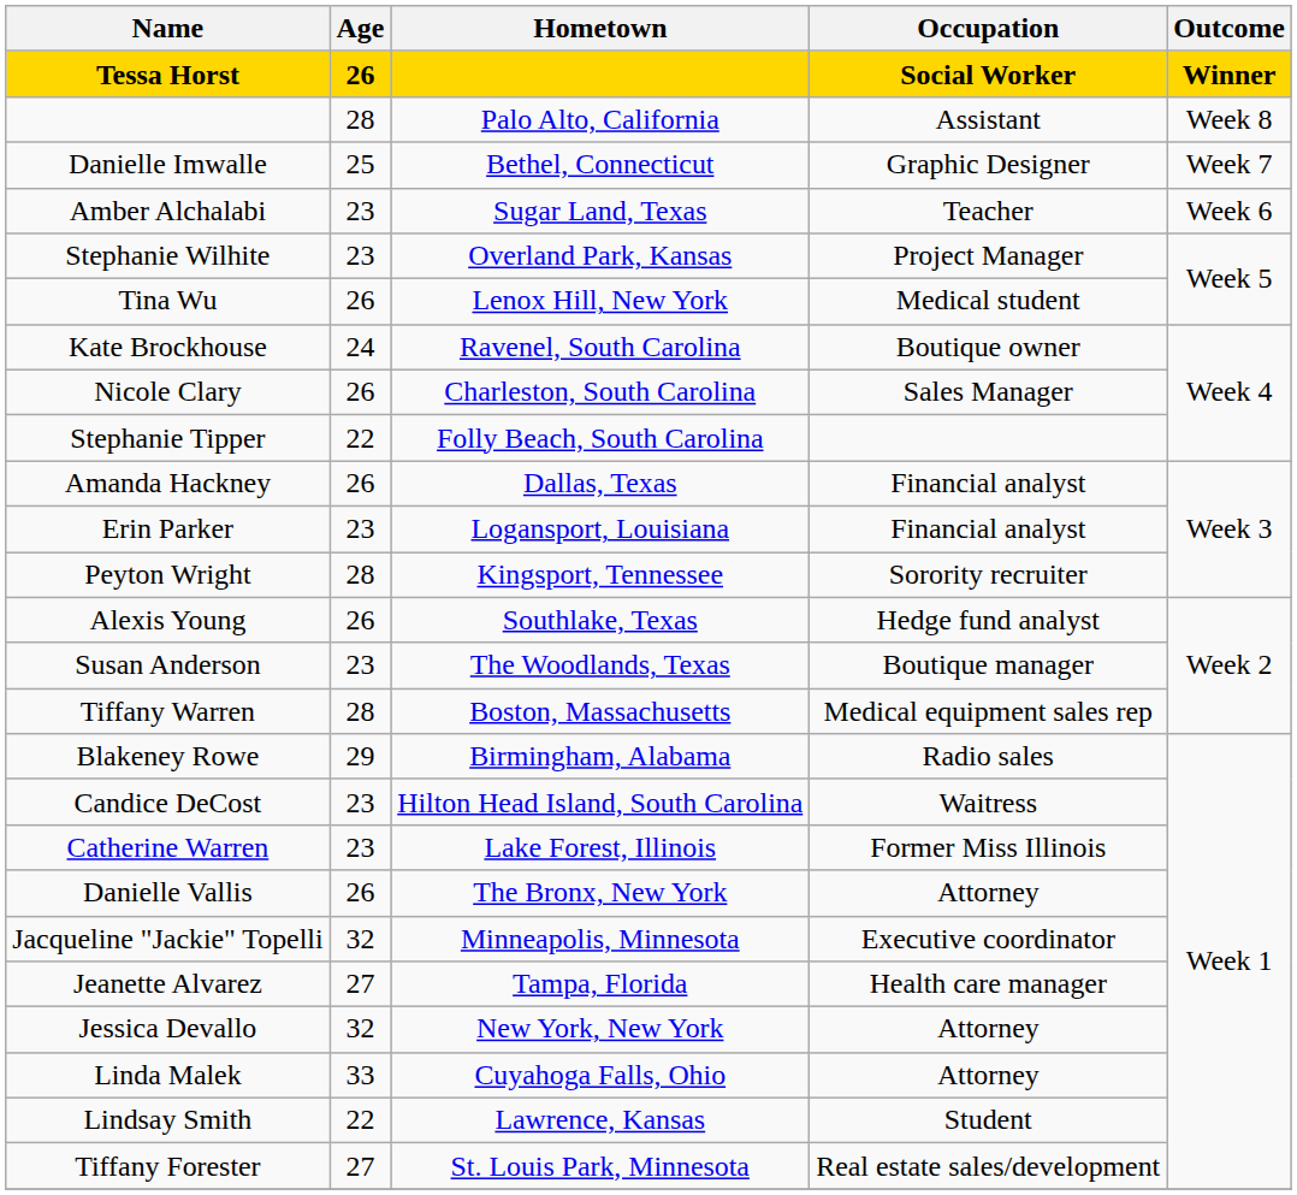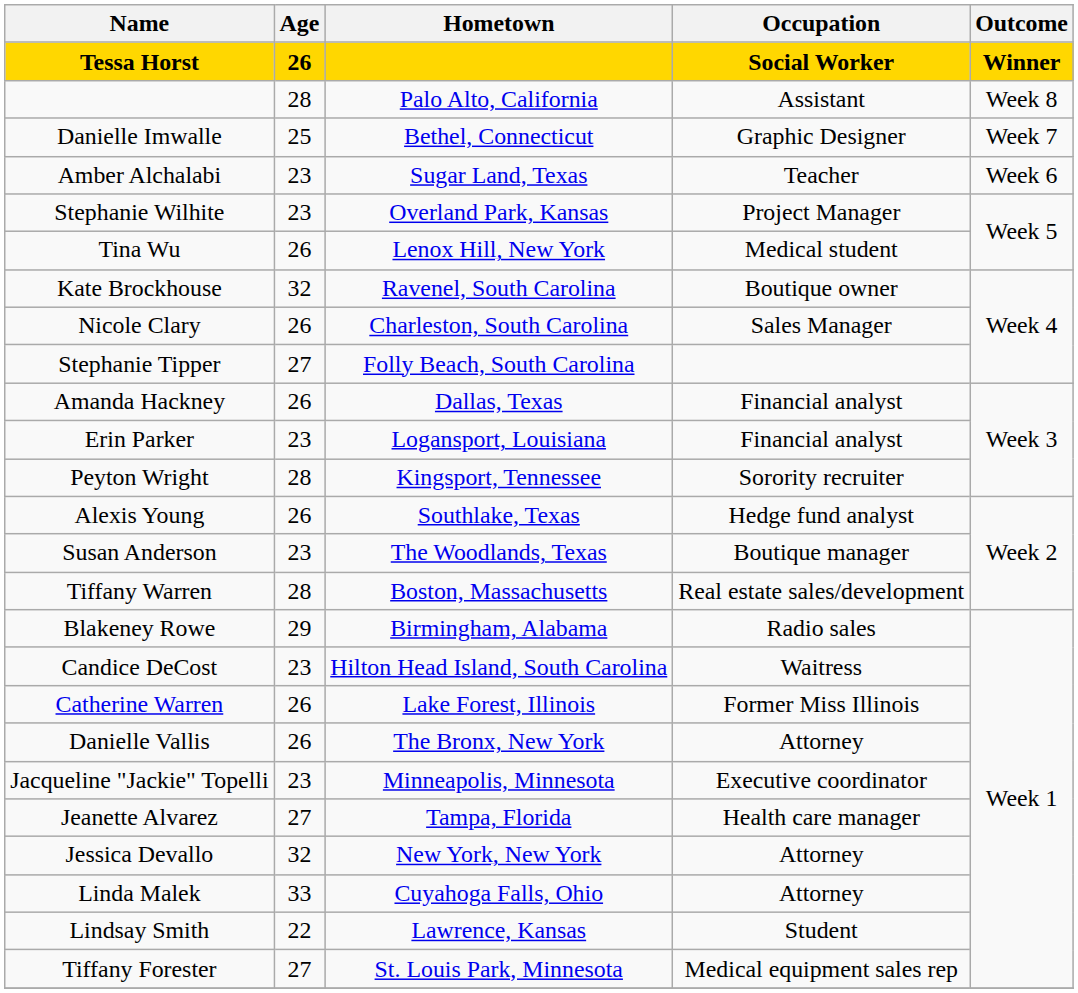 <table class="wikitable sortable" style="text-align:center;">
 <tr>
 <th>Name</th>
 <th>Age</th>
 <th>Hometown</th>
 <th>Occupation</th>
 <th>Outcome</th>
 </tr>
 <tr bgcolor="gold">
 <td><strong>Tessa Horst</strong></td>
 <td><strong>26</strong></td>
 <td><strong></strong></td>
 <td><strong>Social Worker</strong></td>
 <td><strong>Winner</strong></td>
 </tr>
 <tr>
 <td></td>
 <td>28</td>
 <td><a href='#'>Palo Alto, California</a></td>
 <td>Assistant</td>
 <td>Week 8</td>
 </tr>
 <tr>
 <td>Danielle Imwalle</td>
 <td>25</td>
 <td><a href='#'>Bethel, Connecticut</a></td>
 <td>Graphic Designer</td>
 <td>Week 7</td>
 </tr>
 <tr>
 <td>Amber Alchalabi</td>
 <td>23</td>
 <td><a href='#'>Sugar Land, Texas</a></td>
 <td>Teacher</td>
 <td>Week 6</td>
 </tr>
 <tr>
 <td>Stephanie Wilhite</td>
 <td>23</td>
 <td><a href='#'>Overland Park, Kansas</a></td>
 <td>Project Manager</td>
 <td rowspan="2">Week 5</td>
 </tr>
 <tr>
 <td>Tina Wu</td>
 <td>26</td>
 <td><a href='#'>Lenox Hill, New York</a></td>
 <td>Medical student</td>
 </tr>
 <tr>
 <td>Kate Brockhouse</td>
-<td>24</td>
+<td>32</td>
 <td><a href='#'>Ravenel, South Carolina</a></td>
 <td>Boutique owner</td>
 <td rowspan="3">Week 4</td>
 </tr>
 <tr>
 <td>Nicole Clary</td>
 <td>26</td>
 <td><a href='#'>Charleston, South Carolina</a></td>
 <td>Sales Manager</td>
 </tr>
 <tr>
 <td>Stephanie Tipper</td>
-<td>22</td>
+<td>27</td>
 <td><a href='#'>Folly Beach, South Carolina</a></td>
 <td></td>
 </tr>
 <tr>
 <td>Amanda Hackney</td>
 <td>26</td>
 <td><a href='#'>Dallas, Texas</a></td>
 <td>Financial analyst</td>
 <td rowspan="3">Week 3</td>
 </tr>
 <tr>
 <td>Erin Parker</td>
 <td>23</td>
 <td><a href='#'>Logansport, Louisiana</a></td>
 <td>Financial analyst</td>
 </tr>
 <tr>
 <td>Peyton Wright</td>
 <td>28</td>
 <td><a href='#'>Kingsport, Tennessee</a></td>
 <td>Sorority recruiter</td>
 </tr>
 <tr>
 <td>Alexis Young</td>
 <td>26</td>
 <td><a href='#'>Southlake, Texas</a></td>
 <td>Hedge fund analyst</td>
 <td rowspan="3">Week 2</td>
 </tr>
 <tr>
 <td>Susan Anderson</td>
 <td>23</td>
 <td><a href='#'>The Woodlands, Texas</a></td>
 <td>Boutique manager</td>
 </tr>
 <tr>
 <td>Tiffany Warren</td>
 <td>28</td>
 <td><a href='#'>Boston, Massachusetts</a></td>
-<td>Medical equipment sales rep</td>
+<td>Real estate sales/development</td>
 </tr>
 <tr>
 <td>Blakeney Rowe</td>
 <td>29</td>
 <td><a href='#'>Birmingham, Alabama</a></td>
 <td>Radio sales</td>
 <td rowspan="10">Week 1</td>
 </tr>
 <tr>
 <td>Candice DeCost</td>
 <td>23</td>
 <td><a href='#'>Hilton Head Island, South Carolina</a></td>
 <td>Waitress</td>
 </tr>
 <tr>
 <td><a href='#'>Catherine Warren</a></td>
-<td>23</td>
+<td>26</td>
 <td><a href='#'>Lake Forest, Illinois</a></td>
 <td>Former Miss Illinois</td>
 </tr>
 <tr>
 <td>Danielle Vallis</td>
 <td>26</td>
 <td><a href='#'>The Bronx, New York</a></td>
 <td>Attorney</td>
 </tr>
 <tr>
 <td>Jacqueline "Jackie" Topelli</td>
-<td>32</td>
+<td>23</td>
 <td><a href='#'>Minneapolis, Minnesota</a></td>
 <td>Executive coordinator</td>
 </tr>
 <tr>
 <td>Jeanette Alvarez</td>
 <td>27</td>
 <td><a href='#'>Tampa, Florida</a></td>
 <td>Health care manager</td>
 </tr>
 <tr>
 <td>Jessica Devallo</td>
 <td>32</td>
 <td><a href='#'>New York, New York</a></td>
 <td>Attorney</td>
 </tr>
 <tr>
 <td>Linda Malek</td>
 <td>33</td>
 <td><a href='#'>Cuyahoga Falls, Ohio</a></td>
 <td>Attorney</td>
 </tr>
 <tr>
 <td>Lindsay Smith</td>
 <td>22</td>
 <td><a href='#'>Lawrence, Kansas</a></td>
 <td>Student</td>
 </tr>
 <tr>
 <td>Tiffany Forester</td>
 <td>27</td>
 <td><a href='#'>St. Louis Park, Minnesota</a></td>
-<td>Real estate sales/development</td>
+<td>Medical equipment sales rep</td>
 </tr>
 <tr>
 </tr>
 </table>
